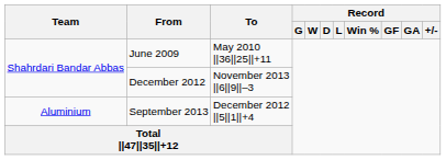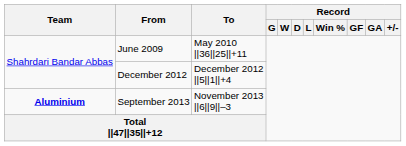 <table class="wikitable" style="text-align: center">
 <tr>
 <th rowspan="2">Team</th>
 <th rowspan="2">From</th>
 <th rowspan="2">To</th>
 <th colspan="8">Record</th>
 </tr>
 <tr>
 <th>G</th>
 <th>W</th>
 <th>D</th>
 <th>L</th>
 <th>Win %</th>
 <th>GF</th>
 <th>GA</th>
 <th>+/-</th>
 </tr>
 <tr>
 <td rowspan="2"><a href='#'>Shahrdari Bandar Abbas</a></td>
 <td align="left">June 2009</td>
 <td align="left">May 2010<br>||36||25||+11</td>
 </tr>
 <tr>
 <td align="left">December 2012</td>
-<td align="left">November 2013<br>||6||9||–3</td>
+<td align="left">December 2012<br>||5||1||+4</td>
 </tr>
 <tr>
-<td><a href='#'>Aluminium</a></td>
+<td><strong><a href='#'>Aluminium</a></strong></td>
 <td align="left">September 2013</td>
-<td align="left">December 2012<br>||5||1||+4</td>
+<td align="left">November 2013<br>||6||9||–3</td>
 </tr>
 <tr>
 <th colspan="3">Total<br>||47||35||+12</th>
 </tr>
 </table>
